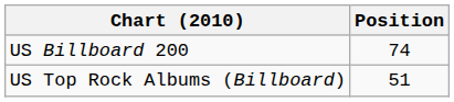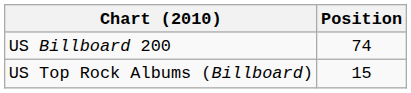 <table class="wikitable plainrowheaders sortable">
 <tr>
 <th scope="col">Chart (2010)</th>
 <th scope="col">Position</th>
 </tr>
 <tr>
 <td>US <em>Billboard</em> 200</td>
 <td align="center">74</td>
 </tr>
 <tr>
 <td>US Top Rock Albums (<em>Billboard</em>)</td>
-<td align="center">51</td>
+<td align="center">15</td>
 </tr>
 </table>
